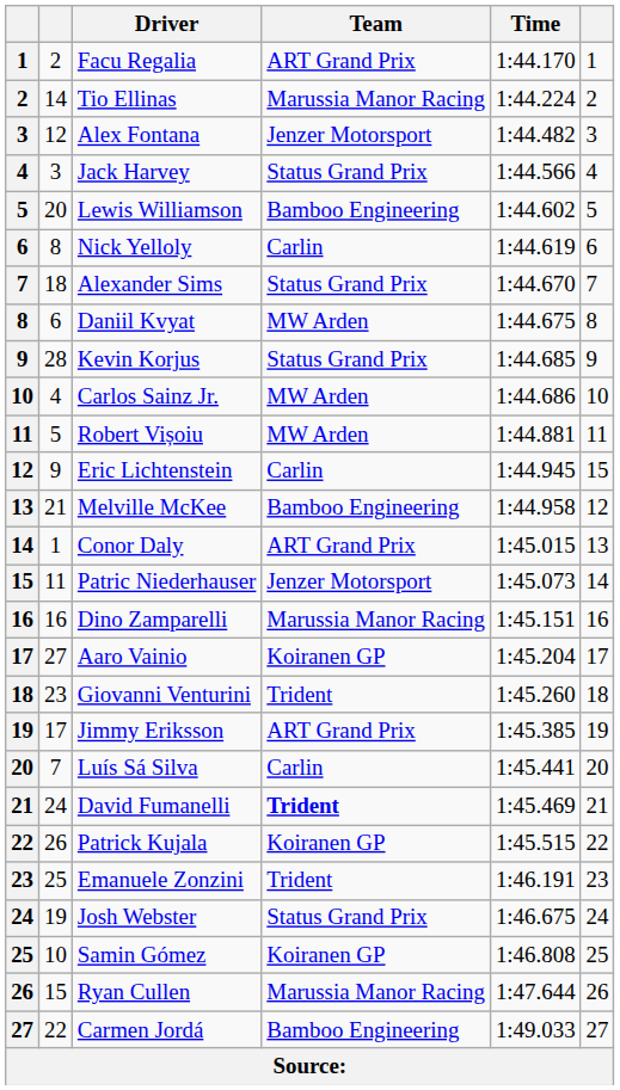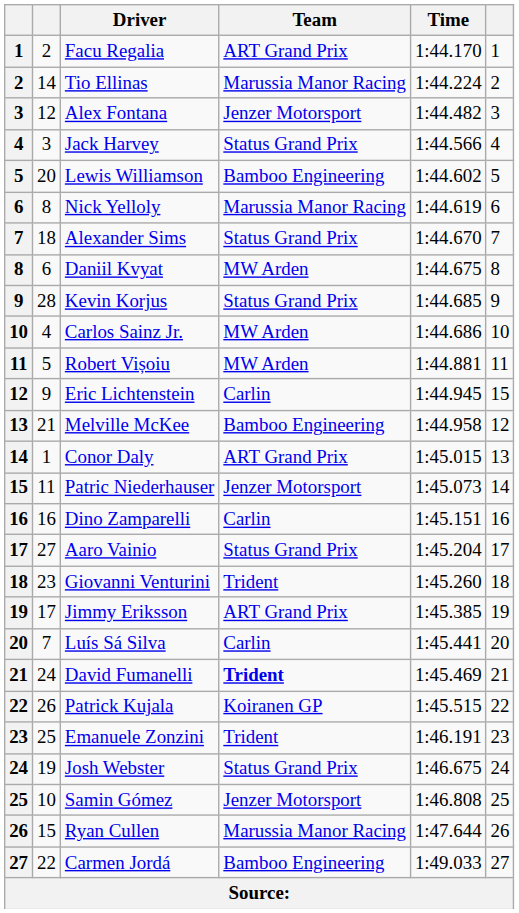 <table class="wikitable" style="font-size:85%">
 <tr>
 <th></th>
 <th></th>
 <th>Driver</th>
 <th>Team</th>
 <th>Time</th>
 <th></th>
 </tr>
 <tr>
 <th>1</th>
 <td align="center">2</td>
 <td> <a href='#'>Facu Regalia</a></td>
 <td><a href='#'>ART Grand Prix</a></td>
 <td>1:44.170</td>
 <td>1</td>
 </tr>
 <tr>
 <th>2</th>
 <td align="center">14</td>
 <td> <a href='#'>Tio Ellinas</a></td>
 <td><a href='#'>Marussia Manor Racing</a></td>
 <td>1:44.224</td>
 <td>2</td>
 </tr>
 <tr>
 <th>3</th>
 <td align="center">12</td>
 <td> <a href='#'>Alex Fontana</a></td>
 <td><a href='#'>Jenzer Motorsport</a></td>
 <td>1:44.482</td>
 <td>3</td>
 </tr>
 <tr>
 <th>4</th>
 <td align="center">3</td>
 <td> <a href='#'>Jack Harvey</a></td>
 <td><a href='#'>Status Grand Prix</a></td>
 <td>1:44.566</td>
 <td>4</td>
 </tr>
 <tr>
 <th>5</th>
 <td align="center">20</td>
 <td> <a href='#'>Lewis Williamson</a></td>
 <td><a href='#'>Bamboo Engineering</a></td>
 <td>1:44.602</td>
 <td>5</td>
 </tr>
 <tr>
 <th>6</th>
 <td align="center">8</td>
 <td> <a href='#'>Nick Yelloly</a></td>
-<td><a href='#'>Carlin</a></td>
+<td><a href='#'>Marussia Manor Racing</a></td>
 <td>1:44.619</td>
 <td>6</td>
 </tr>
 <tr>
 <th>7</th>
 <td align="center">18</td>
 <td> <a href='#'>Alexander Sims</a></td>
 <td><a href='#'>Status Grand Prix</a></td>
 <td>1:44.670</td>
 <td>7</td>
 </tr>
 <tr>
 <th>8</th>
 <td align="center">6</td>
 <td> <a href='#'>Daniil Kvyat</a></td>
 <td><a href='#'>MW Arden</a></td>
 <td>1:44.675</td>
 <td>8</td>
 </tr>
 <tr>
 <th>9</th>
 <td align="center">28</td>
 <td> <a href='#'>Kevin Korjus</a></td>
 <td><a href='#'>Status Grand Prix</a></td>
 <td>1:44.685</td>
 <td>9</td>
 </tr>
 <tr>
 <th>10</th>
 <td align="center">4</td>
 <td> <a href='#'>Carlos Sainz Jr.</a></td>
 <td><a href='#'>MW Arden</a></td>
 <td>1:44.686</td>
 <td>10</td>
 </tr>
 <tr>
 <th>11</th>
 <td align="center">5</td>
 <td> <a href='#'>Robert Vișoiu</a></td>
 <td><a href='#'>MW Arden</a></td>
 <td>1:44.881</td>
 <td>11</td>
 </tr>
 <tr>
 <th>12</th>
 <td align="center">9</td>
 <td> <a href='#'>Eric Lichtenstein</a></td>
 <td><a href='#'>Carlin</a></td>
 <td>1:44.945</td>
 <td>15 </td>
 </tr>
 <tr>
 <th>13</th>
 <td align="center">21</td>
 <td> <a href='#'>Melville McKee</a></td>
 <td><a href='#'>Bamboo Engineering</a></td>
 <td>1:44.958</td>
 <td>12</td>
 </tr>
 <tr>
 <th>14</th>
 <td align="center">1</td>
 <td> <a href='#'>Conor Daly</a></td>
 <td><a href='#'>ART Grand Prix</a></td>
 <td>1:45.015</td>
 <td>13</td>
 </tr>
 <tr>
 <th>15</th>
 <td align="center">11</td>
 <td> <a href='#'>Patric Niederhauser</a></td>
 <td><a href='#'>Jenzer Motorsport</a></td>
 <td>1:45.073</td>
 <td>14</td>
 </tr>
 <tr>
 <th>16</th>
 <td align="center">16</td>
 <td> <a href='#'>Dino Zamparelli</a></td>
-<td><a href='#'>Marussia Manor Racing</a></td>
+<td><a href='#'>Carlin</a></td>
 <td>1:45.151</td>
 <td>16</td>
 </tr>
 <tr>
 <th>17</th>
 <td align="center">27</td>
 <td> <a href='#'>Aaro Vainio</a></td>
-<td><a href='#'>Koiranen GP</a></td>
+<td><a href='#'>Status Grand Prix</a></td>
 <td>1:45.204</td>
 <td>17</td>
 </tr>
 <tr>
 <th>18</th>
 <td align="center">23</td>
 <td> <a href='#'>Giovanni Venturini</a></td>
 <td><a href='#'>Trident</a></td>
 <td>1:45.260</td>
 <td>18</td>
 </tr>
 <tr>
 <th>19</th>
 <td align="center">17</td>
 <td> <a href='#'>Jimmy Eriksson</a></td>
 <td><a href='#'>ART Grand Prix</a></td>
 <td>1:45.385</td>
 <td>19</td>
 </tr>
 <tr>
 <th>20</th>
 <td align="center">7</td>
 <td> <a href='#'>Luís Sá Silva</a></td>
 <td><a href='#'>Carlin</a></td>
 <td>1:45.441</td>
 <td>20</td>
 </tr>
 <tr>
 <th>21</th>
 <td align="center">24</td>
 <td> <a href='#'>David Fumanelli</a></td>
 <td><strong><a href='#'>Trident</a></strong></td>
 <td>1:45.469</td>
 <td>21</td>
 </tr>
 <tr>
 <th>22</th>
 <td align="center">26</td>
 <td> <a href='#'>Patrick Kujala</a></td>
 <td><a href='#'>Koiranen GP</a></td>
 <td>1:45.515</td>
 <td>22</td>
 </tr>
 <tr>
 <th>23</th>
 <td align="center">25</td>
 <td> <a href='#'>Emanuele Zonzini</a></td>
 <td><a href='#'>Trident</a></td>
 <td>1:46.191</td>
 <td>23</td>
 </tr>
 <tr>
 <th>24</th>
 <td align="center">19</td>
 <td> <a href='#'>Josh Webster</a></td>
 <td><a href='#'>Status Grand Prix</a></td>
 <td>1:46.675</td>
 <td>24</td>
 </tr>
 <tr>
 <th>25</th>
 <td align="center">10</td>
 <td> <a href='#'>Samin Gómez</a></td>
-<td><a href='#'>Koiranen GP</a></td>
+<td><a href='#'>Jenzer Motorsport</a></td>
 <td>1:46.808</td>
 <td>25</td>
 </tr>
 <tr>
 <th>26</th>
 <td align="center">15</td>
 <td> <a href='#'>Ryan Cullen</a></td>
 <td><a href='#'>Marussia Manor Racing</a></td>
 <td>1:47.644</td>
 <td>26</td>
 </tr>
 <tr>
 <th>27</th>
 <td align="center">22</td>
 <td> <a href='#'>Carmen Jordá</a></td>
 <td><a href='#'>Bamboo Engineering</a></td>
 <td>1:49.033</td>
 <td>27</td>
 </tr>
 <tr>
 <th colspan="6">Source:</th>
 </tr>
 </table>
